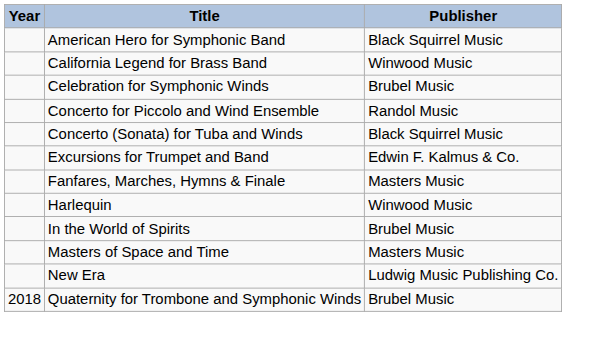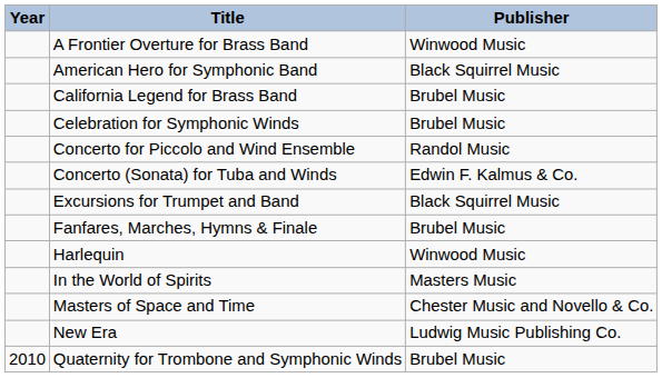 <table class="wikitable">
 <tr>
 <th style="background:#B0C4DE;">Year</th>
 <th style="background:#B0C4DE;">Title</th>
 <th style="background:#B0C4DE;">Publisher</th>
+</tr>
+<tr>
+<td></td>
+<td>A Frontier Overture for Brass Band</td>
+<td>Winwood Music</td>
 </tr>
 <tr>
 <td></td>
 <td>American Hero for Symphonic Band</td>
 <td>Black Squirrel Music</td>
 </tr>
 <tr>
 <td></td>
 <td>California Legend for Brass Band</td>
-<td>Winwood Music</td>
+<td>Brubel Music</td>
 </tr>
 <tr>
 <td></td>
 <td>Celebration for Symphonic Winds</td>
 <td>Brubel Music</td>
 </tr>
 <tr>
 <td></td>
 <td>Concerto for Piccolo and Wind Ensemble</td>
 <td>Randol Music</td>
 </tr>
 <tr>
 <td></td>
 <td>Concerto (Sonata) for Tuba and Winds</td>
+<td>Edwin F. Kalmus & Co.</td>
+</tr>
+<tr>
+<td></td>
+<td>Excursions for Trumpet and Band</td>
 <td>Black Squirrel Music</td>
 </tr>
 <tr>
 <td></td>
-<td>Excursions for Trumpet and Band</td>
-<td>Edwin F. Kalmus & Co.</td>
-</tr>
-<tr>
-<td></td>
 <td>Fanfares, Marches, Hymns & Finale</td>
-<td>Masters Music</td>
+<td>Brubel Music</td>
 </tr>
 <tr>
 <td></td>
 <td>Harlequin</td>
 <td>Winwood Music</td>
 </tr>
 <tr>
 <td></td>
 <td>In the World of Spirits</td>
-<td>Brubel Music</td>
+<td>Masters Music</td>
 </tr>
 <tr>
 <td></td>
 <td>Masters of Space and Time</td>
-<td>Masters Music</td>
+<td>Chester Music and Novello & Co.</td>
 </tr>
 <tr>
 <td></td>
 <td>New Era</td>
 <td>Ludwig Music Publishing Co.</td>
 </tr>
 <tr>
-<td>2018</td>
+<td>2010</td>
 <td>Quaternity for Trombone and Symphonic Winds</td>
 <td>Brubel Music</td>
 </tr>
 </table>
